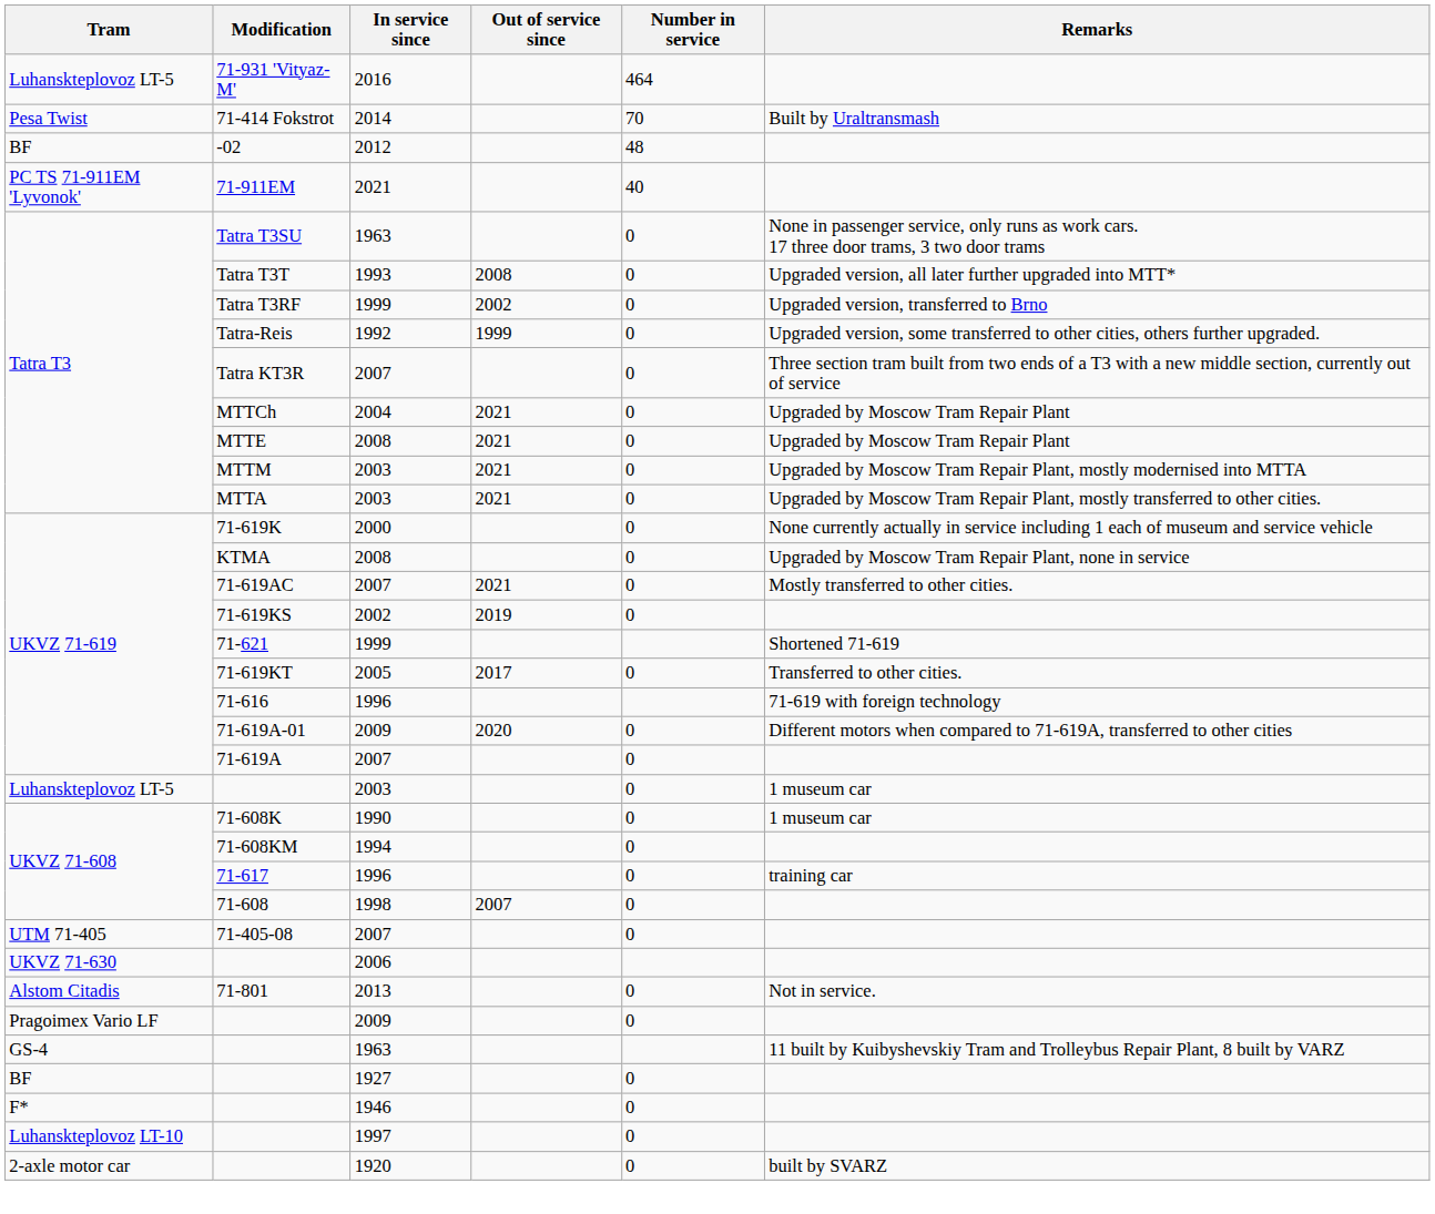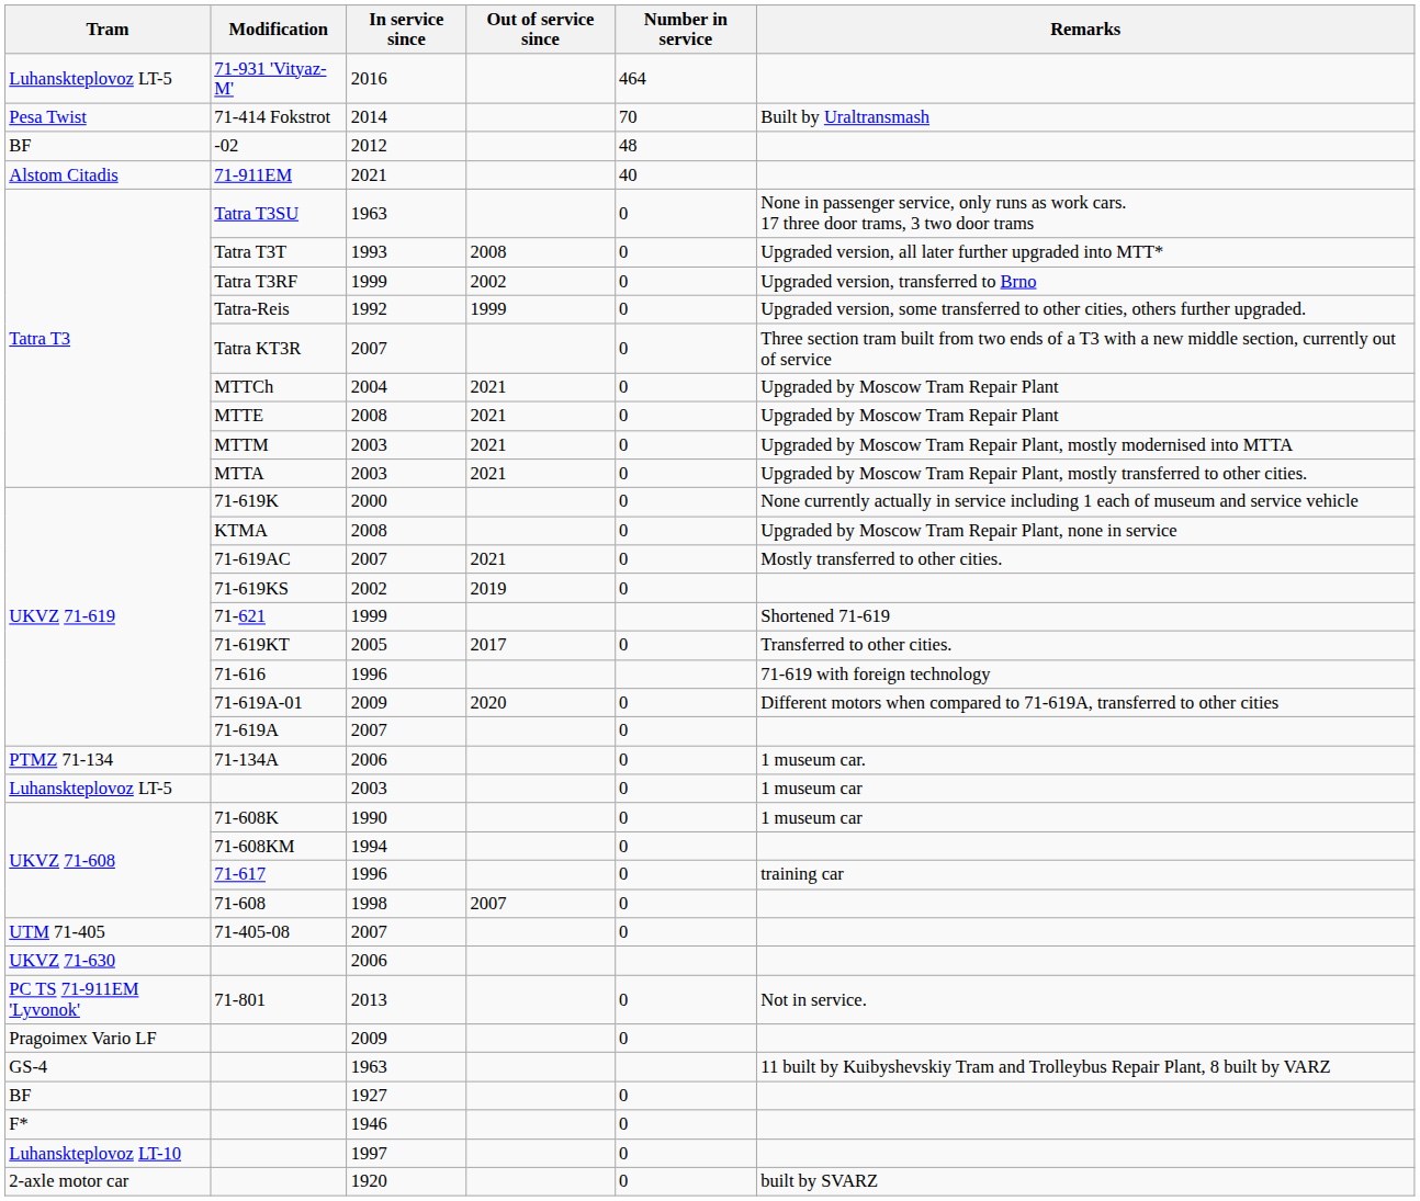 <table class="wikitable">
 <tr>
 <th>Tram</th>
 <th>Modification</th>
 <th>In service since</th>
 <th>Out of service since</th>
 <th>Number in service</th>
 <th>Remarks</th>
 </tr>
 <tr>
 <td><a href='#'>Luhanskteplovoz</a> LT-5</td>
 <td><a href='#'>71-931 'Vityaz-M'</a></td>
 <td>2016</td>
 <td></td>
 <td>464</td>
 <td></td>
 </tr>
 <tr>
 <td><a href='#'>Pesa Twist</a></td>
 <td>71-414 Fokstrot</td>
 <td>2014</td>
 <td></td>
 <td>70</td>
 <td>Built by <a href='#'>Uraltransmash</a></td>
 </tr>
 <tr>
 <td>BF</td>
 <td>-02</td>
 <td>2012</td>
 <td></td>
 <td>48</td>
 <td></td>
 </tr>
 <tr>
-<td><a href='#'>PC TS</a> <a href='#'>71-911EM 'Lyvonok'</a></td>
+<td><a href='#'>Alstom Citadis</a></td>
 <td><a href='#'>71-911EM</a></td>
 <td>2021</td>
 <td></td>
 <td>40</td>
 <td></td>
 </tr>
 <tr>
 <td rowspan="9"><a href='#'>Tatra T3</a></td>
 <td><a href='#'>Tatra T3SU</a></td>
 <td>1963</td>
 <td></td>
 <td>0</td>
 <td>None in passenger service, only runs as work cars.<br>17 three door trams, 3 two door trams</td>
 </tr>
 <tr>
 <td>Tatra T3T</td>
 <td>1993</td>
 <td>2008</td>
 <td>0</td>
 <td>Upgraded version, all later further upgraded into MTT*</td>
 </tr>
 <tr>
 <td>Tatra T3RF</td>
 <td>1999</td>
 <td>2002</td>
 <td>0</td>
 <td>Upgraded version, transferred to <a href='#'>Brno</a></td>
 </tr>
 <tr>
 <td>Tatra-Reis</td>
 <td>1992</td>
 <td>1999</td>
 <td>0</td>
 <td>Upgraded version, some transferred to other cities, others further upgraded.</td>
 </tr>
 <tr>
 <td>Tatra KT3R</td>
 <td>2007</td>
 <td></td>
 <td>0</td>
 <td>Three section tram built from two ends of a T3 with a new middle section, currently out of service</td>
 </tr>
 <tr>
 <td>MTTCh</td>
 <td>2004</td>
 <td>2021</td>
 <td>0</td>
 <td>Upgraded by Moscow Tram Repair Plant</td>
 </tr>
 <tr>
 <td>MTTE</td>
 <td>2008</td>
 <td>2021</td>
 <td>0</td>
 <td>Upgraded by Moscow Tram Repair Plant</td>
 </tr>
 <tr>
 <td>MTTM</td>
 <td>2003</td>
 <td>2021</td>
 <td>0</td>
 <td>Upgraded by Moscow Tram Repair Plant, mostly modernised into MTTA</td>
 </tr>
 <tr>
 <td>MTTA</td>
 <td>2003</td>
 <td>2021</td>
 <td>0</td>
 <td>Upgraded by Moscow Tram Repair Plant, mostly transferred to other cities.</td>
 </tr>
 <tr>
 <td rowspan="9"><a href='#'>UKVZ</a> <a href='#'>71-619</a></td>
 <td>71-619K</td>
 <td>2000</td>
 <td></td>
 <td>0</td>
 <td>None currently actually in service including 1 each of museum and service vehicle</td>
 </tr>
 <tr>
 <td>KTMA</td>
 <td>2008</td>
 <td></td>
 <td>0</td>
 <td>Upgraded by Moscow Tram Repair Plant, none in service</td>
 </tr>
 <tr>
 <td>71-619AC</td>
 <td>2007</td>
 <td>2021</td>
 <td>0</td>
 <td>Mostly transferred to other cities.</td>
 </tr>
 <tr>
 <td>71-619KS</td>
 <td>2002</td>
 <td>2019</td>
 <td>0</td>
 <td></td>
 </tr>
 <tr>
 <td>71-<a href='#'>621</a></td>
 <td>1999</td>
 <td></td>
 <td></td>
 <td>Shortened 71-619</td>
 </tr>
 <tr>
 <td>71-619KT</td>
 <td>2005</td>
 <td>2017</td>
 <td>0</td>
 <td>Transferred to other cities.</td>
 </tr>
 <tr>
 <td>71-616</td>
 <td>1996</td>
 <td></td>
 <td></td>
 <td>71-619 with foreign technology</td>
 </tr>
 <tr>
 <td>71-619A-01</td>
 <td>2009</td>
 <td>2020</td>
 <td>0</td>
 <td>Different motors when compared to 71-619A, transferred to other cities</td>
 </tr>
 <tr>
 <td>71-619A</td>
 <td>2007</td>
 <td></td>
 <td>0</td>
 <td></td>
 </tr>
 <tr>
+<td><a href='#'>PTMZ</a> 71-134</td>
+<td>71-134A</td>
+<td>2006</td>
+<td></td>
+<td>0</td>
+<td>1 museum car.</td>
+</tr>
+<tr>
 <td><a href='#'>Luhanskteplovoz</a> LT-5</td>
 <td></td>
 <td>2003</td>
 <td></td>
 <td>0</td>
 <td>1 museum car</td>
 </tr>
 <tr>
 <td rowspan="4"><a href='#'>UKVZ</a> <a href='#'>71-608</a></td>
 <td>71-608K</td>
 <td>1990</td>
 <td></td>
 <td>0</td>
 <td>1 museum car</td>
 </tr>
 <tr>
 <td>71-608KM</td>
 <td>1994</td>
 <td></td>
 <td>0</td>
 <td></td>
 </tr>
 <tr>
 <td><a href='#'>71-617</a></td>
 <td>1996</td>
 <td></td>
 <td>0</td>
 <td>training car</td>
 </tr>
 <tr>
 <td>71-608</td>
 <td>1998</td>
 <td>2007</td>
 <td>0</td>
 <td></td>
 </tr>
 <tr>
 <td><a href='#'>UTM</a> 71-405</td>
 <td>71-405-08</td>
 <td>2007</td>
 <td></td>
 <td>0</td>
 <td></td>
 </tr>
 <tr>
 <td><a href='#'>UKVZ</a> <a href='#'>71-630</a></td>
 <td></td>
 <td>2006</td>
 <td></td>
 <td></td>
 <td></td>
 </tr>
 <tr>
-<td><a href='#'>Alstom Citadis</a></td>
+<td><a href='#'>PC TS</a> <a href='#'>71-911EM 'Lyvonok'</a></td>
 <td>71-801</td>
 <td>2013</td>
 <td></td>
 <td>0</td>
 <td>Not in service.</td>
 </tr>
 <tr>
 <td>Pragoimex Vario LF</td>
 <td></td>
 <td>2009</td>
 <td></td>
 <td>0</td>
 <td></td>
 </tr>
 <tr>
 <td>GS-4</td>
 <td></td>
 <td>1963</td>
 <td></td>
 <td></td>
 <td>11 built by Kuibyshevskiy Tram and Trolleybus Repair Plant, 8 built by VARZ</td>
 </tr>
 <tr>
 <td>BF</td>
 <td></td>
 <td>1927</td>
 <td></td>
 <td>0</td>
 <td></td>
 </tr>
 <tr>
 <td>F*</td>
 <td></td>
 <td>1946</td>
 <td></td>
 <td>0</td>
 <td></td>
 </tr>
 <tr>
 <td><a href='#'>Luhanskteplovoz</a> <a href='#'>LT-10</a></td>
 <td></td>
 <td>1997</td>
 <td></td>
 <td>0</td>
 <td></td>
 </tr>
 <tr>
 <td>2-axle motor car</td>
 <td></td>
 <td>1920</td>
 <td></td>
 <td>0</td>
 <td>built by SVARZ</td>
 </tr>
 </table>
